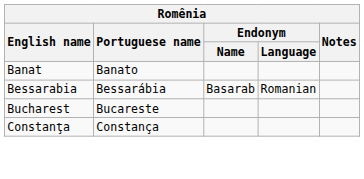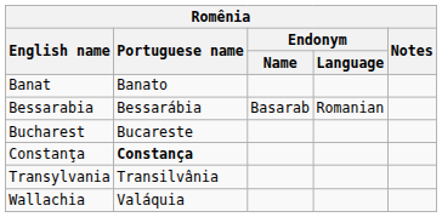 <table class="wikitable sortable">
 <tr>
 <th colspan="5"> Romênia</th>
 </tr>
 <tr>
 <th rowspan="2">English name</th>
 <th rowspan="2">Portuguese name</th>
 <th colspan="2">Endonym</th>
 <th rowspan="2">Notes</th>
 </tr>
 <tr>
 <th>Name</th>
 <th>Language</th>
 </tr>
 <tr>
 <td>Banat</td>
 <td>Banato</td>
 <td></td>
 <td></td>
 <td></td>
 </tr>
 <tr>
 <td>Bessarabia</td>
 <td>Bessarábia</td>
 <td>Basarab</td>
 <td>Romanian</td>
 <td></td>
 </tr>
 <tr>
 <td>Bucharest</td>
 <td>Bucareste</td>
 <td></td>
 <td></td>
 <td></td>
 </tr>
 <tr>
 <td>Constanţa</td>
-<td>Constança</td>
+<td><strong>Constança</strong></td>
+<td></td>
+<td></td>
+<td></td>
+</tr>
+<tr>
+<td>Transylvania</td>
+<td>Transilvânia</td>
+<td></td>
+<td></td>
+<td></td>
+</tr>
+<tr>
+<td>Wallachia</td>
+<td>Valáquia</td>
 <td></td>
 <td></td>
 <td></td>
 </tr>
 </table>
